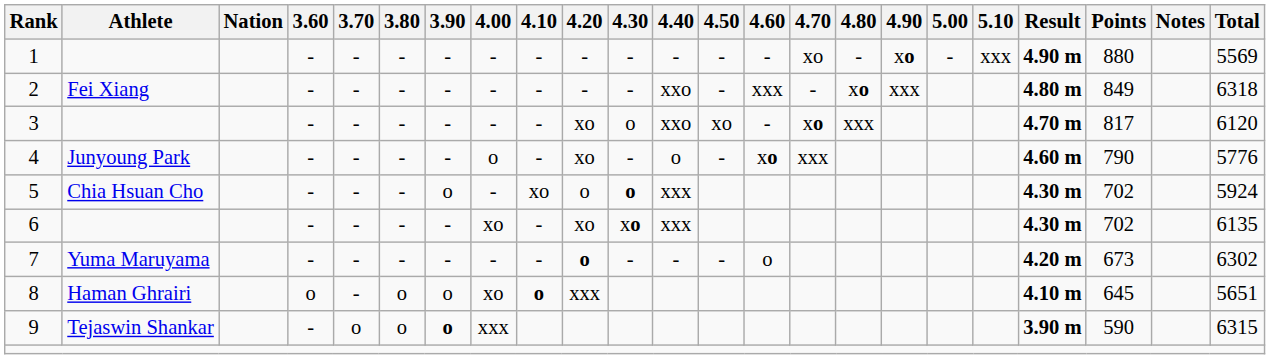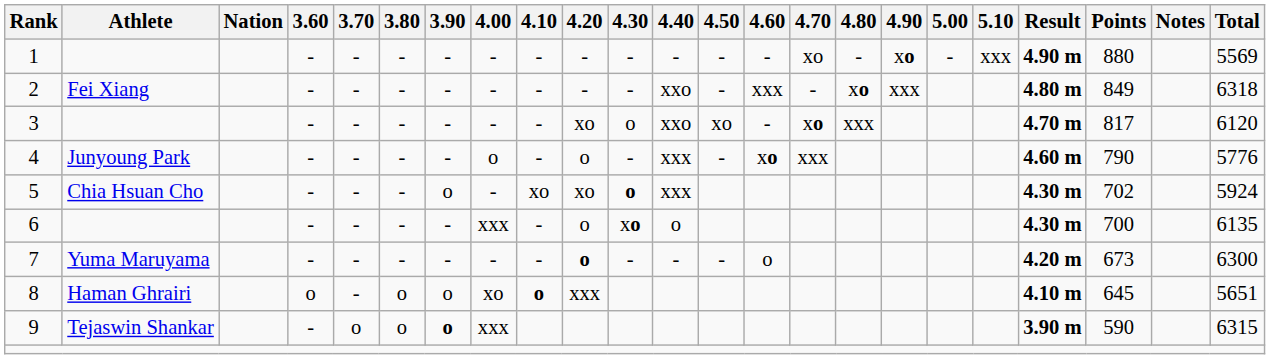 <table class="wikitable sortable" style="text-align:center; font-size:90%">
 <tr>
 <th scope="col" style="width: 10px;">Rank</th>
 <th scope="col">Athlete</th>
 <th scope="col">Nation</th>
 <th scope="col">3.60</th>
 <th scope="col">3.70</th>
 <th scope="col">3.80</th>
 <th scope="col">3.90</th>
 <th scope="col">4.00</th>
 <th scope="col">4.10</th>
 <th scope="col">4.20</th>
 <th scope="col">4.30</th>
 <th scope="col">4.40</th>
 <th scope="col">4.50</th>
 <th scope="col">4.60</th>
 <th scope="col">4.70</th>
 <th scope="col">4.80</th>
 <th scope="col">4.90</th>
 <th scope="col">5.00</th>
 <th scope="col">5.10</th>
 <th scope="col">Result</th>
 <th scope="col">Points</th>
 <th scope="col">Notes</th>
 <th scope="col">Total</th>
 </tr>
 <tr>
 <td>1</td>
 <td align="left"></td>
 <td align="left"></td>
 <td>-</td>
 <td>-</td>
 <td>-</td>
 <td>-</td>
 <td>-</td>
 <td>-</td>
 <td>-</td>
 <td>-</td>
 <td>-</td>
 <td>-</td>
 <td>-</td>
 <td>xo</td>
 <td>-</td>
 <td>x<strong>o</strong></td>
 <td>-</td>
 <td>xxx</td>
 <td><strong>4.90 m</strong></td>
 <td>880</td>
 <td></td>
 <td>5569</td>
 </tr>
 <tr>
 <td>2</td>
 <td align="left"><a href='#'>Fei Xiang</a></td>
 <td align="left"></td>
 <td>-</td>
 <td>-</td>
 <td>-</td>
 <td>-</td>
 <td>-</td>
 <td>-</td>
 <td>-</td>
 <td>-</td>
 <td>xxo</td>
 <td>-</td>
 <td>xxx</td>
 <td>-</td>
 <td>x<strong>o</strong></td>
 <td>xxx</td>
 <td></td>
 <td></td>
 <td><strong>4.80 m</strong></td>
 <td>849</td>
 <td></td>
 <td>6318</td>
 </tr>
 <tr>
 <td>3</td>
 <td align="left"></td>
 <td align="left"></td>
 <td>-</td>
 <td>-</td>
 <td>-</td>
 <td>-</td>
 <td>-</td>
 <td>-</td>
 <td>xo</td>
 <td>o</td>
 <td>xxo</td>
 <td>xo</td>
 <td>-</td>
 <td>x<strong>o</strong></td>
 <td>xxx</td>
 <td></td>
 <td></td>
 <td></td>
 <td><strong>4.70 m</strong></td>
 <td>817</td>
 <td></td>
 <td>6120</td>
 </tr>
 <tr>
 <td>4</td>
 <td align="left"><a href='#'>Junyoung Park</a></td>
 <td align="left"></td>
 <td>-</td>
 <td>-</td>
 <td>-</td>
 <td>-</td>
 <td>o</td>
 <td>-</td>
-<td>xo</td>
+<td>o</td>
 <td>-</td>
-<td>o</td>
+<td>xxx</td>
 <td>-</td>
 <td>x<strong>o</strong></td>
 <td>xxx</td>
 <td></td>
 <td></td>
 <td></td>
 <td></td>
 <td><strong>4.60 m</strong></td>
 <td>790</td>
 <td></td>
 <td>5776</td>
 </tr>
 <tr>
 <td>5</td>
 <td align="left"><a href='#'>Chia Hsuan Cho</a></td>
 <td align="left"></td>
 <td>-</td>
 <td>-</td>
 <td>-</td>
 <td>o</td>
 <td>-</td>
 <td>xo</td>
-<td>o</td>
+<td>xo</td>
 <td><strong>o</strong></td>
 <td>xxx</td>
 <td></td>
 <td></td>
 <td></td>
 <td></td>
 <td></td>
 <td></td>
 <td></td>
 <td><strong>4.30 m</strong></td>
 <td>702</td>
 <td></td>
 <td>5924</td>
 </tr>
 <tr>
 <td>6</td>
 <td align="left"></td>
 <td align="left"></td>
 <td>-</td>
 <td>-</td>
 <td>-</td>
 <td>-</td>
-<td>xo</td>
+<td>xxx</td>
 <td>-</td>
-<td>xo</td>
+<td>o</td>
 <td>x<strong>o</strong></td>
-<td>xxx</td>
+<td>o</td>
 <td></td>
 <td></td>
 <td></td>
 <td></td>
 <td></td>
 <td></td>
 <td></td>
 <td><strong>4.30 m</strong></td>
-<td>702</td>
+<td>700</td>
 <td></td>
 <td>6135</td>
 </tr>
 <tr>
 <td>7</td>
 <td align="left"><a href='#'>Yuma Maruyama</a></td>
 <td align="left"></td>
 <td>-</td>
 <td>-</td>
 <td>-</td>
 <td>-</td>
 <td>-</td>
 <td>-</td>
 <td><strong>o</strong></td>
 <td>-</td>
 <td>-</td>
 <td>-</td>
 <td>o</td>
 <td></td>
 <td></td>
 <td></td>
 <td></td>
 <td></td>
 <td><strong>4.20 m</strong></td>
 <td>673</td>
 <td></td>
-<td>6302</td>
+<td>6300</td>
 </tr>
 <tr>
 <td>8</td>
 <td align="left"><a href='#'>Haman Ghrairi</a></td>
 <td align="left"></td>
 <td>o</td>
 <td>-</td>
 <td>o</td>
 <td>o</td>
 <td>xo</td>
 <td><strong>o</strong></td>
 <td>xxx</td>
 <td></td>
 <td></td>
 <td></td>
 <td></td>
 <td></td>
 <td></td>
 <td></td>
 <td></td>
 <td></td>
 <td><strong>4.10 m</strong></td>
 <td>645</td>
 <td></td>
 <td>5651</td>
 </tr>
 <tr>
 <td>9</td>
 <td align="left"><a href='#'>Tejaswin Shankar</a></td>
 <td align="left"></td>
 <td>-</td>
 <td>o</td>
 <td>o</td>
 <td><strong>o</strong></td>
 <td>xxx</td>
 <td></td>
 <td></td>
 <td></td>
 <td></td>
 <td></td>
 <td></td>
 <td></td>
 <td></td>
 <td></td>
 <td></td>
 <td></td>
 <td><strong>3.90 m</strong></td>
 <td>590</td>
 <td></td>
 <td>6315</td>
 </tr>
 <tr class="sortbottom">
 <td colspan="23"></td>
 </tr>
 </table>
